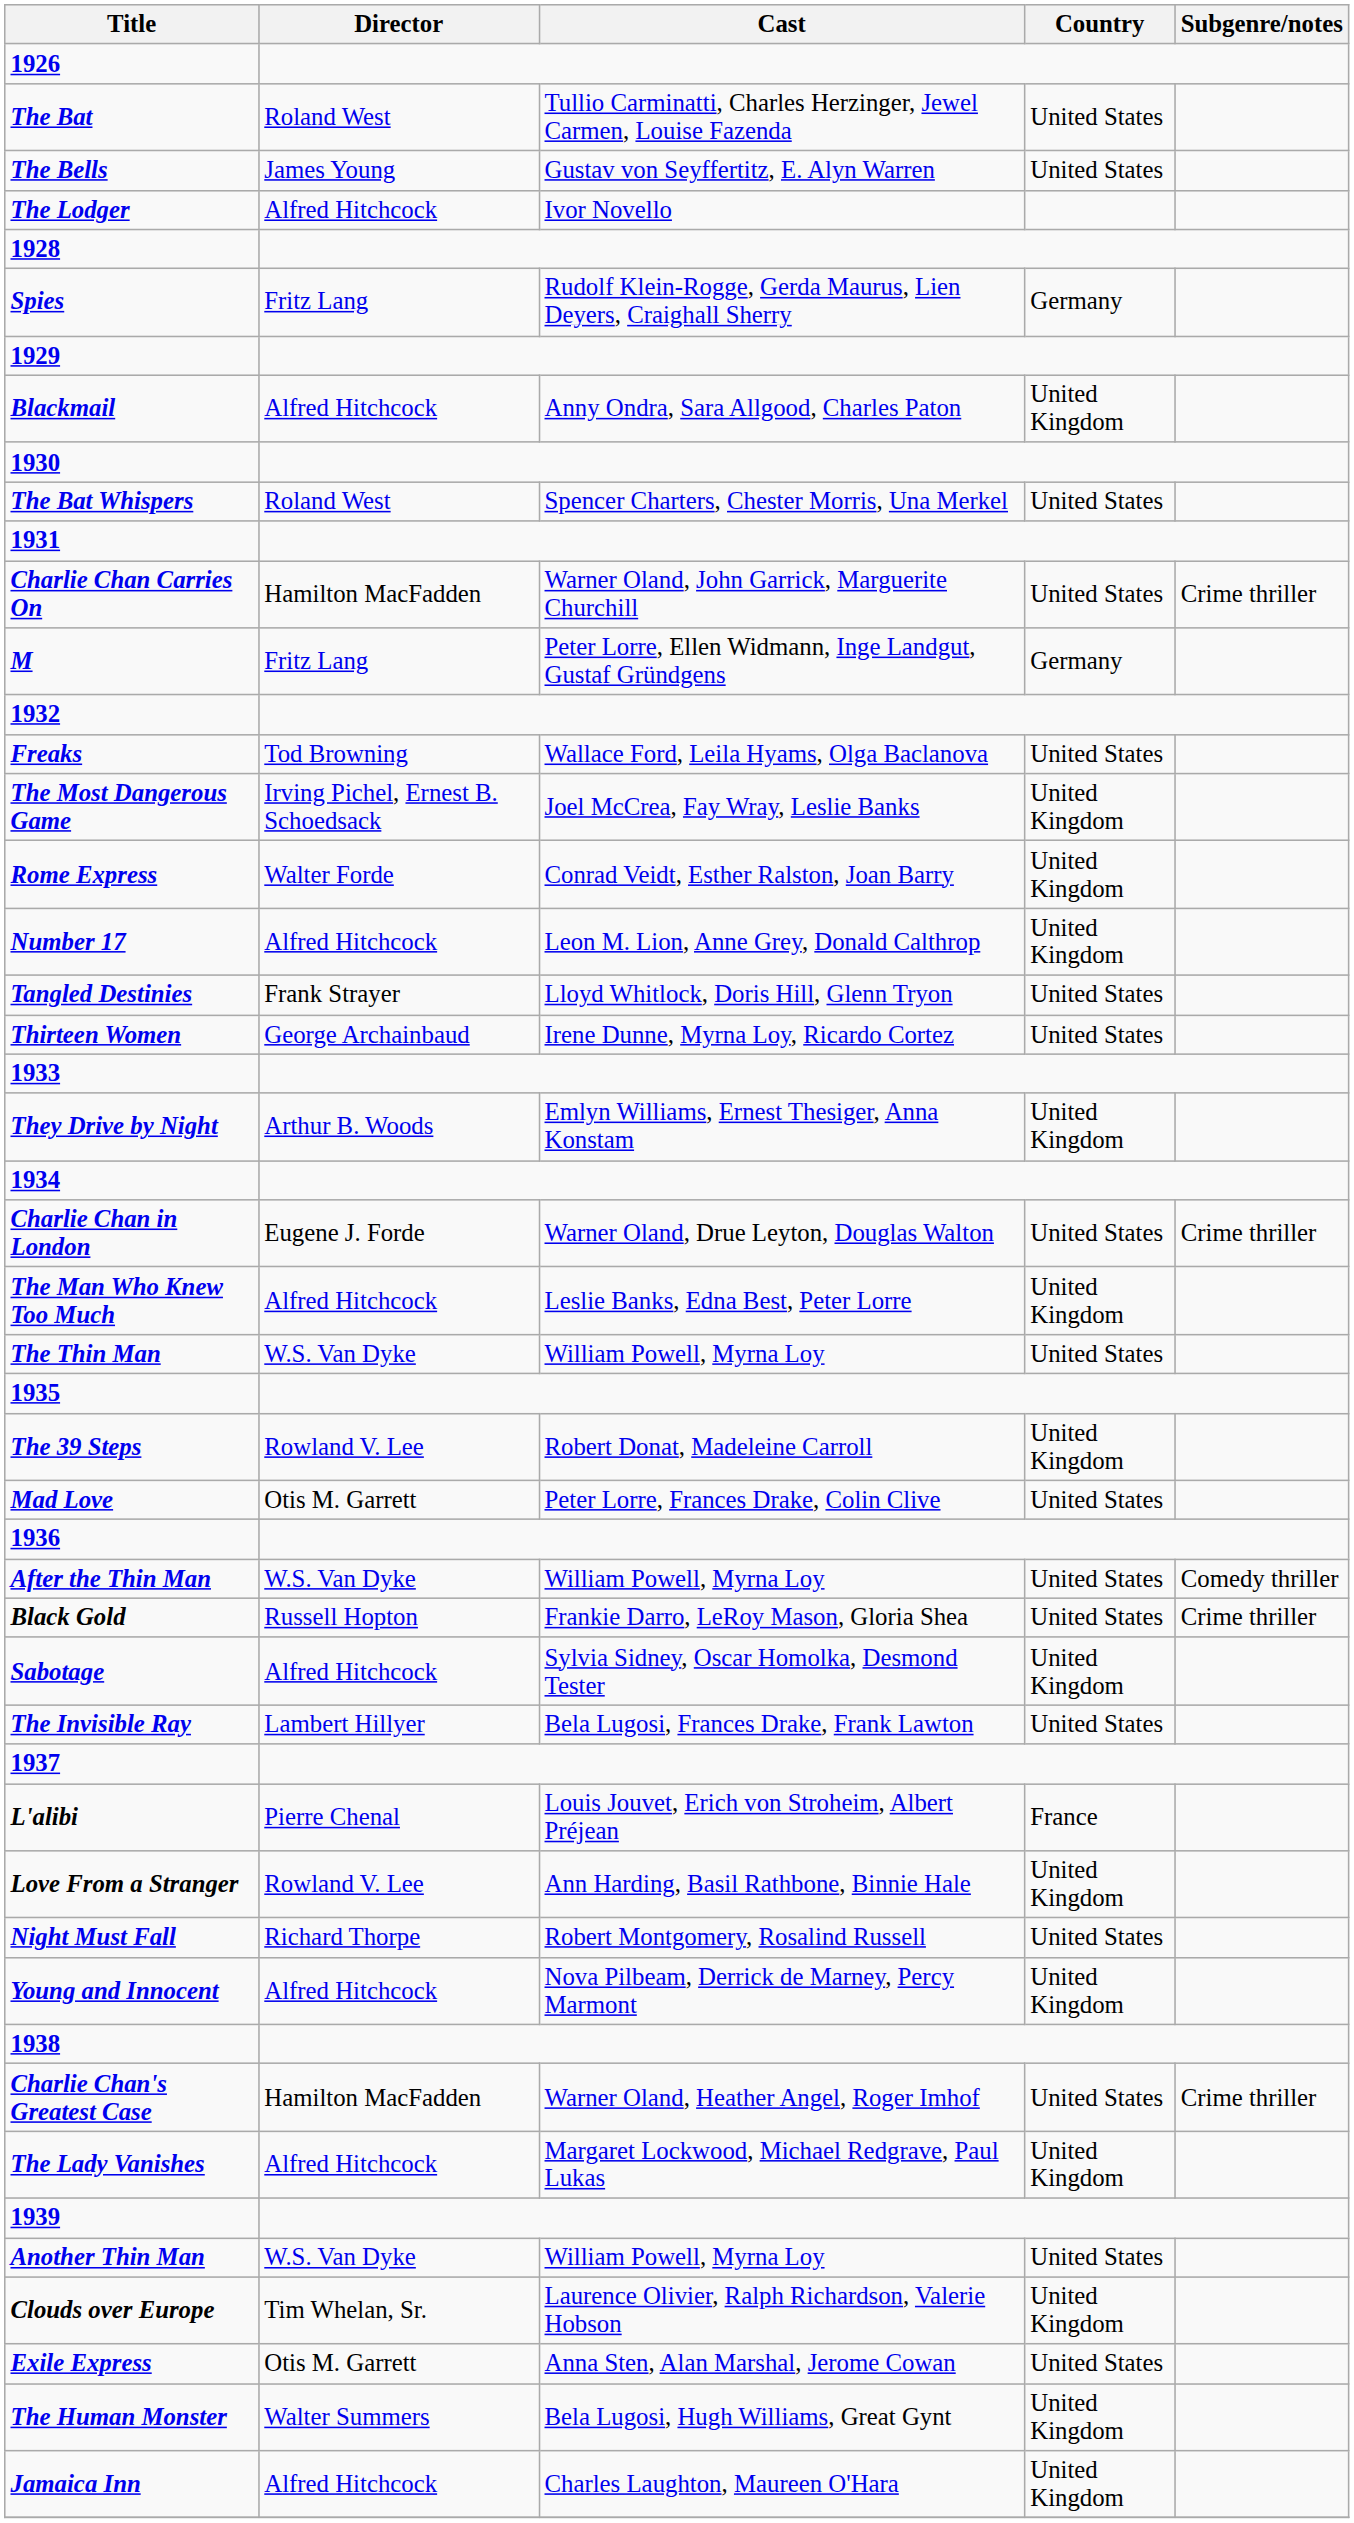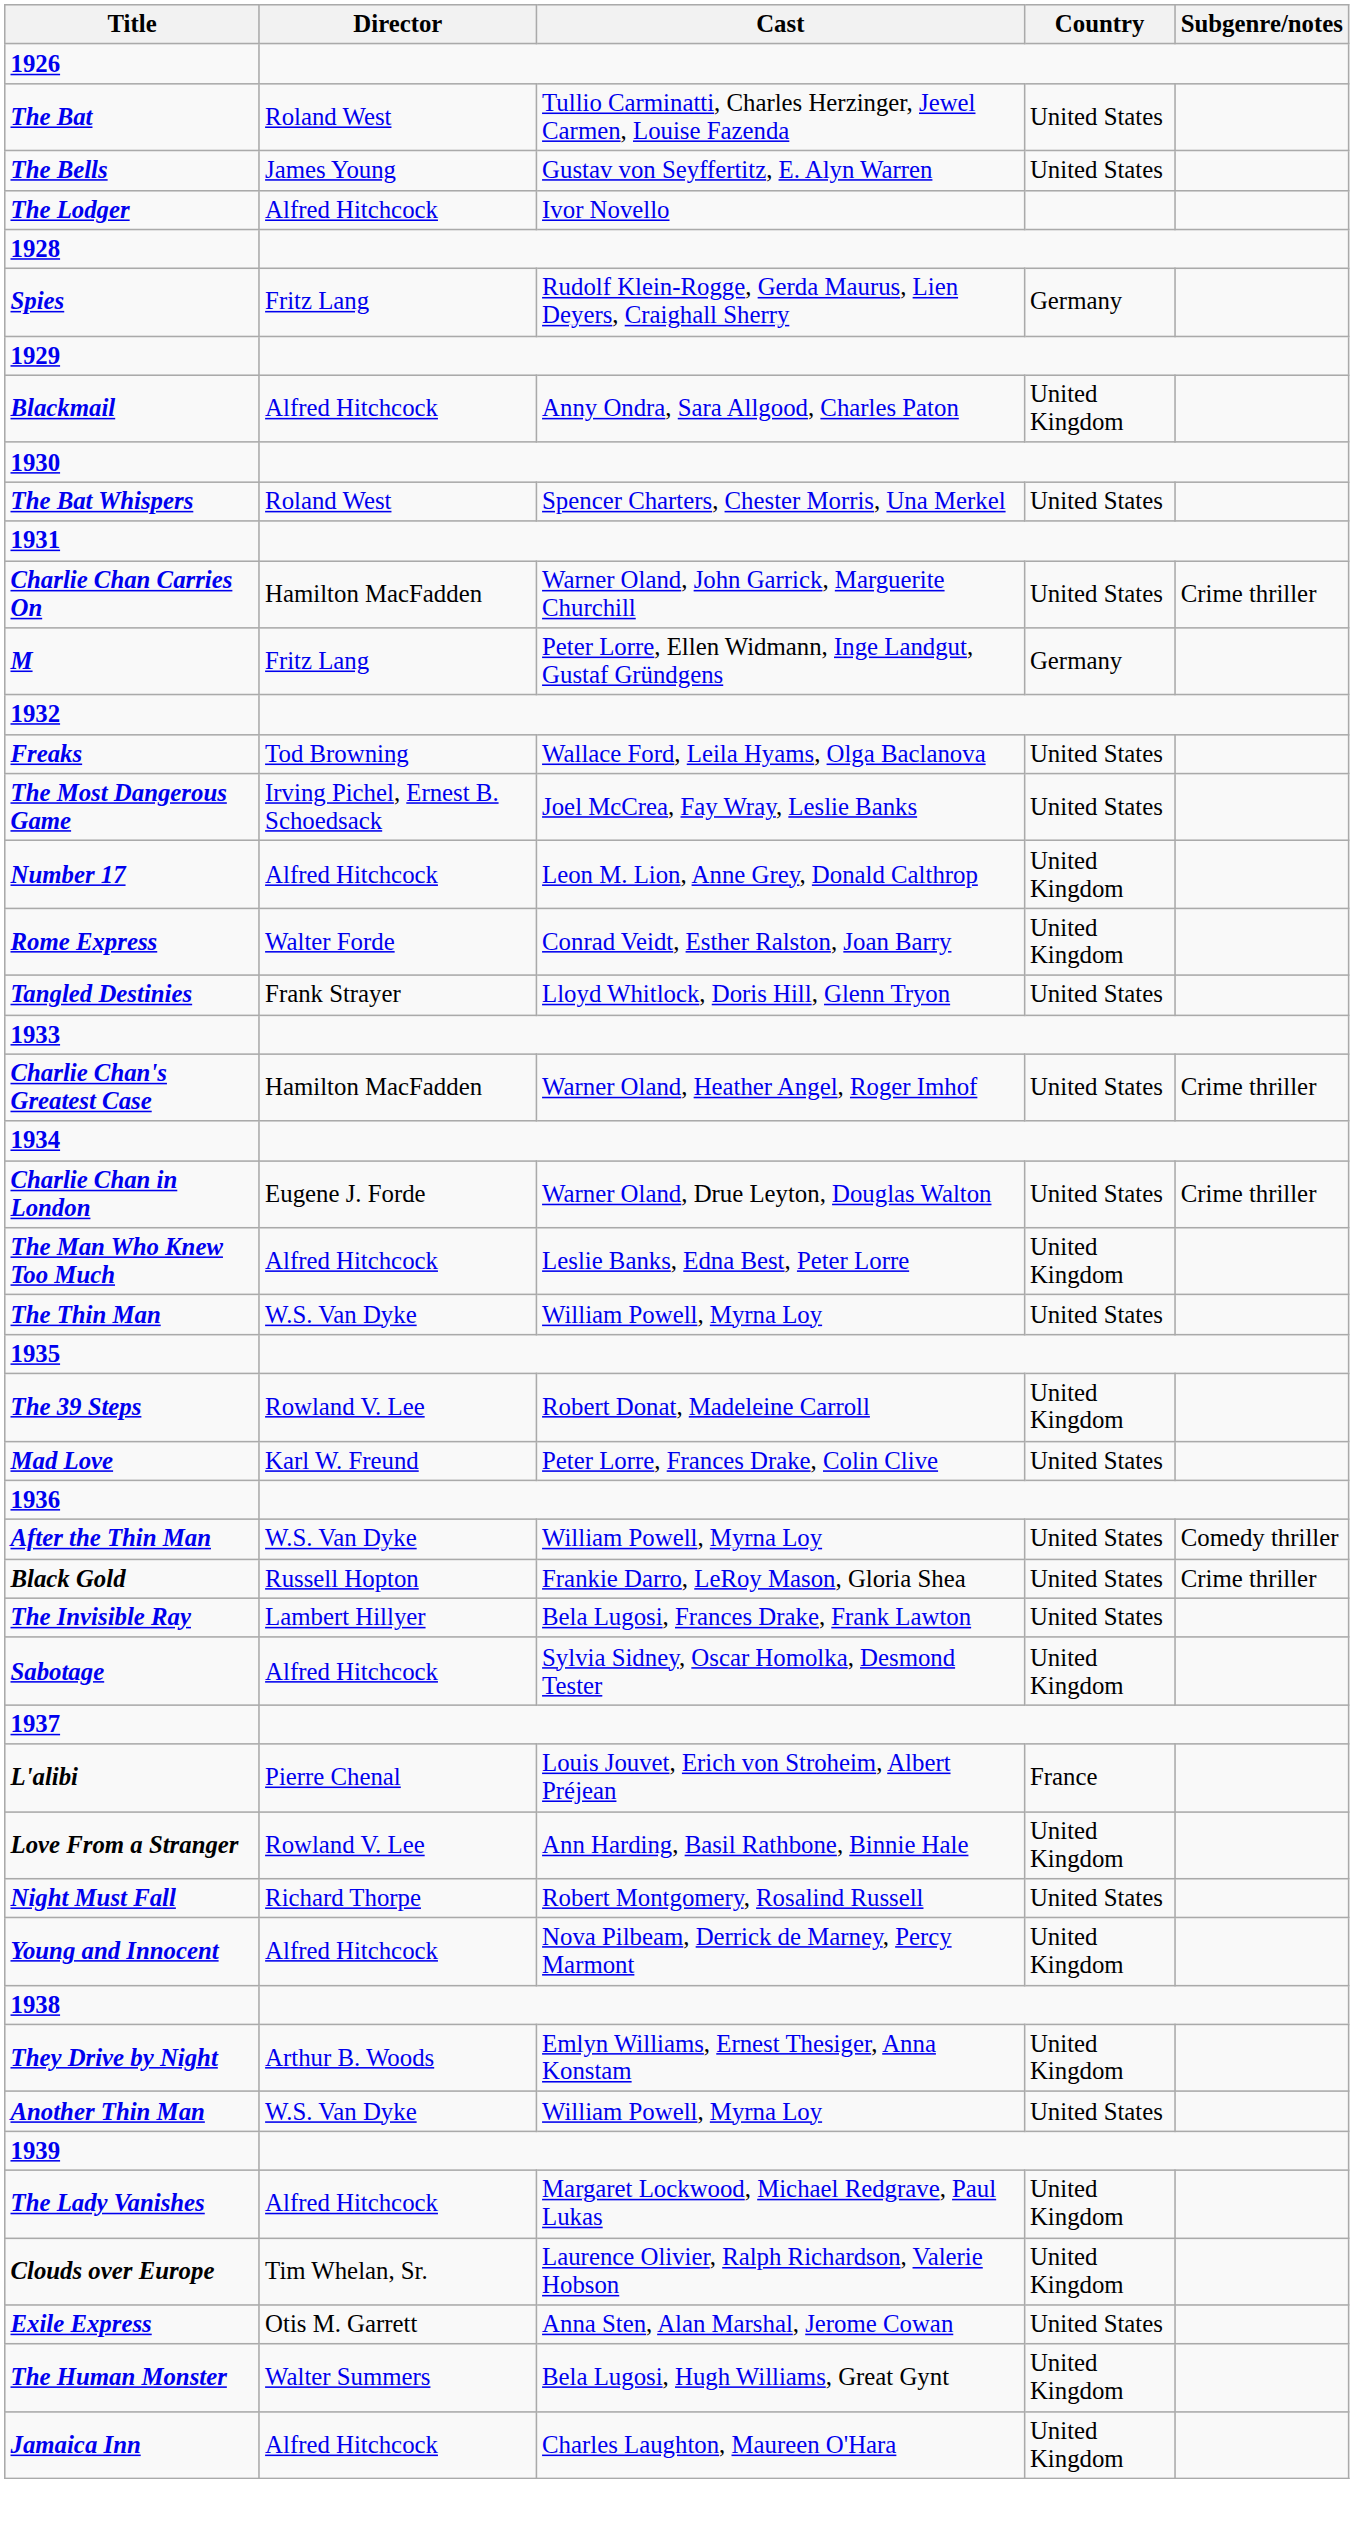 <table class="wikitable">
 <tr>
 <th>Title</th>
 <th>Director</th>
 <th>Cast</th>
 <th>Country</th>
 <th>Subgenre/notes</th>
 </tr>
 <tr>
 <td><strong><a href='#'>1926</a></strong></td>
 </tr>
 <tr>
 <td><strong><em><a href='#'>The Bat</a></em></strong></td>
 <td><a href='#'>Roland West</a></td>
 <td><a href='#'>Tullio Carminatti</a>, Charles Herzinger, <a href='#'>Jewel Carmen</a>, <a href='#'>Louise Fazenda</a></td>
 <td>United States</td>
 <td></td>
 </tr>
 <tr>
 <td><strong><em><a href='#'>The Bells</a></em></strong></td>
 <td><a href='#'>James Young</a></td>
 <td><a href='#'>Gustav von Seyffertitz</a>, <a href='#'>E. Alyn Warren</a></td>
 <td>United States</td>
 <td></td>
 </tr>
 <tr>
 <td><strong><em><a href='#'>The Lodger</a></em></strong></td>
 <td><a href='#'>Alfred Hitchcock</a></td>
 <td><a href='#'>Ivor Novello</a></td>
 <td></td>
 <td></td>
 </tr>
 <tr>
 <td><strong><a href='#'>1928</a></strong></td>
 </tr>
 <tr>
 <td><strong><em><a href='#'>Spies</a></em></strong></td>
 <td><a href='#'>Fritz Lang</a></td>
 <td><a href='#'>Rudolf Klein-Rogge</a>, <a href='#'>Gerda Maurus</a>, <a href='#'>Lien Deyers</a>, <a href='#'>Craighall Sherry</a></td>
 <td>Germany</td>
 <td></td>
 </tr>
 <tr>
 <td><strong><a href='#'>1929</a></strong></td>
 </tr>
 <tr>
 <td><strong><em><a href='#'>Blackmail</a></em></strong></td>
 <td><a href='#'>Alfred Hitchcock</a></td>
 <td><a href='#'>Anny Ondra</a>, <a href='#'>Sara Allgood</a>, <a href='#'>Charles Paton</a></td>
 <td>United Kingdom</td>
 <td></td>
 </tr>
 <tr>
 <td><strong><a href='#'>1930</a></strong></td>
 </tr>
 <tr>
 <td><strong><em><a href='#'>The Bat Whispers</a></em></strong></td>
 <td><a href='#'>Roland West</a></td>
 <td><a href='#'>Spencer Charters</a>, <a href='#'>Chester Morris</a>, <a href='#'>Una Merkel</a></td>
 <td>United States</td>
 <td></td>
 </tr>
 <tr>
 <td><strong><a href='#'>1931</a></strong></td>
 </tr>
 <tr>
 <td><strong><em><a href='#'>Charlie Chan Carries On</a></em></strong></td>
 <td>Hamilton MacFadden</td>
 <td><a href='#'>Warner Oland</a>, <a href='#'>John Garrick</a>, <a href='#'>Marguerite Churchill</a></td>
 <td>United States</td>
 <td>Crime thriller</td>
 </tr>
 <tr>
 <td><strong><em><a href='#'>M</a></em></strong></td>
 <td><a href='#'>Fritz Lang</a></td>
 <td><a href='#'>Peter Lorre</a>, Ellen Widmann, <a href='#'>Inge Landgut</a>, <a href='#'>Gustaf Gründgens</a></td>
 <td>Germany</td>
 <td></td>
 </tr>
 <tr>
 <td><strong><a href='#'>1932</a></strong></td>
 </tr>
 <tr>
 <td><strong><em><a href='#'>Freaks</a></em></strong></td>
 <td><a href='#'>Tod Browning</a></td>
 <td><a href='#'>Wallace Ford</a>, <a href='#'>Leila Hyams</a>, <a href='#'>Olga Baclanova</a></td>
 <td>United States</td>
 <td></td>
 </tr>
 <tr>
 <td><strong><em><a href='#'>The Most Dangerous Game</a></em></strong></td>
 <td><a href='#'>Irving Pichel</a>, <a href='#'>Ernest B. Schoedsack</a></td>
 <td><a href='#'>Joel McCrea</a>, <a href='#'>Fay Wray</a>, <a href='#'>Leslie Banks</a></td>
+<td>United States</td>
+<td></td>
+</tr>
+<tr>
+<td><strong><em><a href='#'>Number 17</a></em></strong></td>
+<td><a href='#'>Alfred Hitchcock</a></td>
+<td><a href='#'>Leon M. Lion</a>, <a href='#'>Anne Grey</a>, <a href='#'>Donald Calthrop</a></td>
 <td>United Kingdom</td>
 <td></td>
 </tr>
 <tr>
 <td><strong><em><a href='#'>Rome Express</a></em></strong></td>
 <td><a href='#'>Walter Forde</a></td>
 <td><a href='#'>Conrad Veidt</a>, <a href='#'>Esther Ralston</a>, <a href='#'>Joan Barry</a></td>
 <td>United Kingdom</td>
 <td></td>
 </tr>
 <tr>
-<td><strong><em><a href='#'>Number 17</a></em></strong></td>
-<td><a href='#'>Alfred Hitchcock</a></td>
-<td><a href='#'>Leon M. Lion</a>, <a href='#'>Anne Grey</a>, <a href='#'>Donald Calthrop</a></td>
-<td>United Kingdom</td>
-<td></td>
-</tr>
-<tr>
 <td><strong><em><a href='#'>Tangled Destinies</a></em></strong></td>
 <td>Frank Strayer</td>
 <td><a href='#'>Lloyd Whitlock</a>, <a href='#'>Doris Hill</a>, <a href='#'>Glenn Tryon</a></td>
 <td>United States</td>
 <td></td>
 </tr>
 <tr>
-<td><strong><em><a href='#'>Thirteen Women</a></em></strong></td>
-<td><a href='#'>George Archainbaud</a></td>
-<td><a href='#'>Irene Dunne</a>, <a href='#'>Myrna Loy</a>, <a href='#'>Ricardo Cortez</a></td>
-<td>United States</td>
-<td></td>
-</tr>
-<tr>
 <td><strong><a href='#'>1933</a></strong></td>
 </tr>
 <tr>
-<td><strong><em><a href='#'>They Drive by Night</a></em></strong></td>
-<td><a href='#'>Arthur B. Woods</a></td>
-<td><a href='#'>Emlyn Williams</a>, <a href='#'>Ernest Thesiger</a>, <a href='#'>Anna Konstam</a></td>
-<td>United Kingdom</td>
-<td></td>
+<td><strong><em><a href='#'>Charlie Chan's Greatest Case</a></em></strong></td>
+<td>Hamilton MacFadden</td>
+<td><a href='#'>Warner Oland</a>, <a href='#'>Heather Angel</a>, <a href='#'>Roger Imhof</a></td>
+<td>United States</td>
+<td>Crime thriller</td>
 </tr>
 <tr>
 <td><strong><a href='#'>1934</a></strong></td>
 </tr>
 <tr>
 <td><strong><em><a href='#'>Charlie Chan in London</a></em></strong></td>
 <td>Eugene J. Forde</td>
 <td><a href='#'>Warner Oland</a>, Drue Leyton, <a href='#'>Douglas Walton</a></td>
 <td>United States</td>
 <td>Crime thriller</td>
 </tr>
 <tr>
 <td><strong><em><a href='#'>The Man Who Knew Too Much</a></em></strong></td>
 <td><a href='#'>Alfred Hitchcock</a></td>
 <td><a href='#'>Leslie Banks</a>, <a href='#'>Edna Best</a>, <a href='#'>Peter Lorre</a></td>
 <td>United Kingdom</td>
 <td></td>
 </tr>
 <tr>
 <td><strong><em><a href='#'>The Thin Man</a></em></strong></td>
 <td><a href='#'>W.S. Van Dyke</a></td>
 <td><a href='#'>William Powell</a>, <a href='#'>Myrna Loy</a></td>
 <td>United States</td>
 <td></td>
 </tr>
 <tr>
 <td><strong><a href='#'>1935</a></strong></td>
 </tr>
 <tr>
 <td><strong><em><a href='#'>The 39 Steps</a></em></strong></td>
 <td><a href='#'>Rowland V. Lee</a></td>
 <td><a href='#'>Robert Donat</a>, <a href='#'>Madeleine Carroll</a></td>
 <td>United Kingdom</td>
 <td></td>
 </tr>
 <tr>
 <td><strong><em><a href='#'>Mad Love</a></em></strong></td>
-<td>Otis M. Garrett</td>
+<td><a href='#'>Karl W. Freund</a></td>
 <td><a href='#'>Peter Lorre</a>, <a href='#'>Frances Drake</a>, <a href='#'>Colin Clive</a></td>
 <td>United States</td>
 <td></td>
 </tr>
 <tr>
 <td><strong><a href='#'>1936</a></strong></td>
 </tr>
 <tr>
 <td><strong><em><a href='#'>After the Thin Man</a></em></strong></td>
 <td><a href='#'>W.S. Van Dyke</a></td>
 <td><a href='#'>William Powell</a>, <a href='#'>Myrna Loy</a></td>
 <td>United States</td>
 <td>Comedy thriller</td>
 </tr>
 <tr>
 <td><strong><em>Black Gold</em></strong></td>
 <td><a href='#'>Russell Hopton</a></td>
 <td><a href='#'>Frankie Darro</a>, <a href='#'>LeRoy Mason</a>, Gloria Shea</td>
 <td>United States</td>
 <td>Crime thriller</td>
 </tr>
 <tr>
+<td><strong><em><a href='#'>The Invisible Ray</a></em></strong></td>
+<td><a href='#'>Lambert Hillyer</a></td>
+<td><a href='#'>Bela Lugosi</a>, <a href='#'>Frances Drake</a>, <a href='#'>Frank Lawton</a></td>
+<td>United States</td>
+<td></td>
+</tr>
+<tr>
 <td><strong><em><a href='#'>Sabotage</a></em></strong></td>
 <td><a href='#'>Alfred Hitchcock</a></td>
 <td><a href='#'>Sylvia Sidney</a>, <a href='#'>Oscar Homolka</a>, <a href='#'>Desmond Tester</a></td>
 <td>United Kingdom</td>
-<td></td>
-</tr>
-<tr>
-<td><strong><em><a href='#'>The Invisible Ray</a></em></strong></td>
-<td><a href='#'>Lambert Hillyer</a></td>
-<td><a href='#'>Bela Lugosi</a>, <a href='#'>Frances Drake</a>, <a href='#'>Frank Lawton</a></td>
-<td>United States</td>
 <td></td>
 </tr>
 <tr>
 <td><strong><a href='#'>1937</a></strong></td>
 </tr>
 <tr>
 <td><strong><em>L'alibi</em></strong></td>
 <td><a href='#'>Pierre Chenal</a></td>
 <td><a href='#'>Louis Jouvet</a>, <a href='#'>Erich von Stroheim</a>, <a href='#'>Albert Préjean</a></td>
 <td>France</td>
 <td></td>
 </tr>
 <tr>
 <td><strong><em>Love From a Stranger</em></strong></td>
 <td><a href='#'>Rowland V. Lee</a></td>
 <td><a href='#'>Ann Harding</a>, <a href='#'>Basil Rathbone</a>, <a href='#'>Binnie Hale</a></td>
 <td>United Kingdom</td>
 <td></td>
 </tr>
 <tr>
 <td><strong><em><a href='#'>Night Must Fall</a></em></strong></td>
 <td><a href='#'>Richard Thorpe</a></td>
 <td><a href='#'>Robert Montgomery</a>, <a href='#'>Rosalind Russell</a></td>
 <td>United States</td>
 <td></td>
 </tr>
 <tr>
 <td><strong><em><a href='#'>Young and Innocent</a></em></strong></td>
 <td><a href='#'>Alfred Hitchcock</a></td>
 <td><a href='#'>Nova Pilbeam</a>, <a href='#'>Derrick de Marney</a>, <a href='#'>Percy Marmont</a></td>
 <td>United Kingdom</td>
 <td></td>
 </tr>
 <tr>
 <td><strong><a href='#'>1938</a></strong></td>
 </tr>
 <tr>
-<td><strong><em><a href='#'>Charlie Chan's Greatest Case</a></em></strong></td>
-<td>Hamilton MacFadden</td>
-<td><a href='#'>Warner Oland</a>, <a href='#'>Heather Angel</a>, <a href='#'>Roger Imhof</a></td>
+<td><strong><em><a href='#'>They Drive by Night</a></em></strong></td>
+<td><a href='#'>Arthur B. Woods</a></td>
+<td><a href='#'>Emlyn Williams</a>, <a href='#'>Ernest Thesiger</a>, <a href='#'>Anna Konstam</a></td>
+<td>United Kingdom</td>
+<td></td>
+</tr>
+<tr>
+<td><strong><em><a href='#'>Another Thin Man</a></em></strong></td>
+<td><a href='#'>W.S. Van Dyke</a></td>
+<td><a href='#'>William Powell</a>, <a href='#'>Myrna Loy</a></td>
 <td>United States</td>
-<td>Crime thriller</td>
+<td></td>
+</tr>
+<tr>
+<td><strong><a href='#'>1939</a></strong></td>
 </tr>
 <tr>
 <td><strong><em><a href='#'>The Lady Vanishes</a></em></strong></td>
 <td><a href='#'>Alfred Hitchcock</a></td>
 <td><a href='#'>Margaret Lockwood</a>, <a href='#'>Michael Redgrave</a>, <a href='#'>Paul Lukas</a></td>
 <td>United Kingdom</td>
-<td></td>
-</tr>
-<tr>
-<td><strong><a href='#'>1939</a></strong></td>
-</tr>
-<tr>
-<td><strong><em><a href='#'>Another Thin Man</a></em></strong></td>
-<td><a href='#'>W.S. Van Dyke</a></td>
-<td><a href='#'>William Powell</a>, <a href='#'>Myrna Loy</a></td>
-<td>United States</td>
 <td></td>
 </tr>
 <tr>
 <td><strong><em>Clouds over Europe</em></strong></td>
 <td>Tim Whelan, Sr.</td>
 <td><a href='#'>Laurence Olivier</a>, <a href='#'>Ralph Richardson</a>, <a href='#'>Valerie Hobson</a></td>
 <td>United Kingdom</td>
 <td></td>
 </tr>
 <tr>
 <td><strong><em><a href='#'>Exile Express</a></em></strong></td>
 <td>Otis M. Garrett</td>
 <td><a href='#'>Anna Sten</a>, <a href='#'>Alan Marshal</a>, <a href='#'>Jerome Cowan</a></td>
 <td>United States</td>
 <td></td>
 </tr>
 <tr>
 <td><strong><em><a href='#'>The Human Monster</a></em></strong></td>
 <td><a href='#'>Walter Summers</a></td>
 <td><a href='#'>Bela Lugosi</a>, <a href='#'>Hugh Williams</a>, Great Gynt</td>
 <td>United Kingdom</td>
 <td></td>
 </tr>
 <tr>
 <td><strong><em><a href='#'>Jamaica Inn</a></em></strong></td>
 <td><a href='#'>Alfred Hitchcock</a></td>
 <td><a href='#'>Charles Laughton</a>, <a href='#'>Maureen O'Hara</a></td>
 <td>United Kingdom</td>
 <td></td>
 </tr>
 <tr>
 </tr>
 </table>
